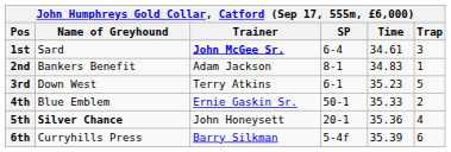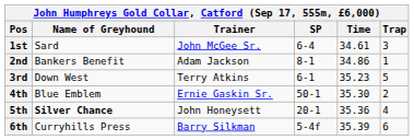 <table class="wikitable">
 <tr>
 <th colspan="6"><a href='#'>John Humphreys Gold Collar</a>, <a href='#'>Catford</a> (Sep 17, 555m, £6,000)</th>
 </tr>
 <tr>
 <th width=30>Pos</th>
 <th width=180>Name of Greyhound</th>
 <th width=150>Trainer</th>
 <th width=50>SP</th>
 <th width=50>Time</th>
 <th width=30>Trap</th>
 </tr>
 <tr>
 <th>1st</th>
 <td>Sard</td>
-<td><strong><a href='#'>John McGee Sr.</a></strong></td>
+<td><a href='#'>John McGee Sr.</a></td>
 <td>6-4</td>
 <td>34.61</td>
 <td>3</td>
 </tr>
 <tr>
 <th>2nd</th>
 <td>Bankers Benefit</td>
 <td>Adam Jackson</td>
 <td>8-1</td>
-<td>34.83</td>
+<td>34.86</td>
 <td>1</td>
 </tr>
 <tr>
 <th>3rd</th>
 <td>Down West</td>
 <td>Terry Atkins</td>
 <td>6-1</td>
 <td>35.23</td>
 <td>5</td>
 </tr>
 <tr>
 <th>4th</th>
 <td>Blue Emblem</td>
 <td><a href='#'>Ernie Gaskin Sr.</a></td>
 <td>50-1</td>
-<td>35.33</td>
+<td>35.30</td>
 <td>2</td>
 </tr>
 <tr>
 <th>5th</th>
 <td><strong>Silver Chance</strong></td>
 <td>John Honeysett</td>
 <td>20-1</td>
 <td>35.36</td>
 <td>4</td>
 </tr>
 <tr>
 <th>6th</th>
 <td>Curryhills Press</td>
 <td><a href='#'>Barry Silkman</a></td>
 <td>5-4f</td>
 <td>35.39</td>
 <td>6</td>
 </tr>
 </table>
